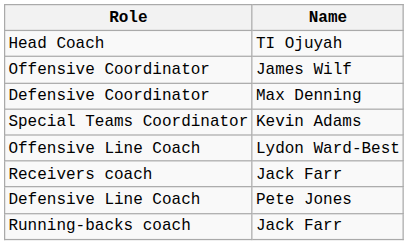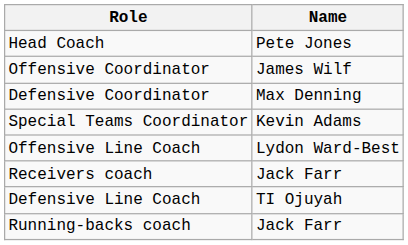 <table class="wikitable">
 <tr>
 <th>Role</th>
 <th>Name</th>
 </tr>
 <tr>
 <td>Head Coach</td>
-<td>TI Ojuyah</td>
+<td>Pete Jones</td>
 </tr>
 <tr>
 <td>Offensive Coordinator</td>
 <td>James Wilf</td>
 </tr>
 <tr>
 <td>Defensive Coordinator</td>
 <td>Max Denning</td>
 </tr>
 <tr>
 <td>Special Teams Coordinator</td>
 <td>Kevin Adams</td>
 </tr>
 <tr>
 <td>Offensive Line Coach</td>
 <td>Lydon Ward-Best</td>
 </tr>
 <tr>
 <td>Receivers coach</td>
 <td>Jack Farr</td>
 </tr>
 <tr>
 <td>Defensive Line Coach</td>
-<td>Pete Jones</td>
+<td>TI Ojuyah</td>
 </tr>
 <tr>
 <td>Running-backs coach</td>
 <td>Jack Farr</td>
 </tr>
 </table>
